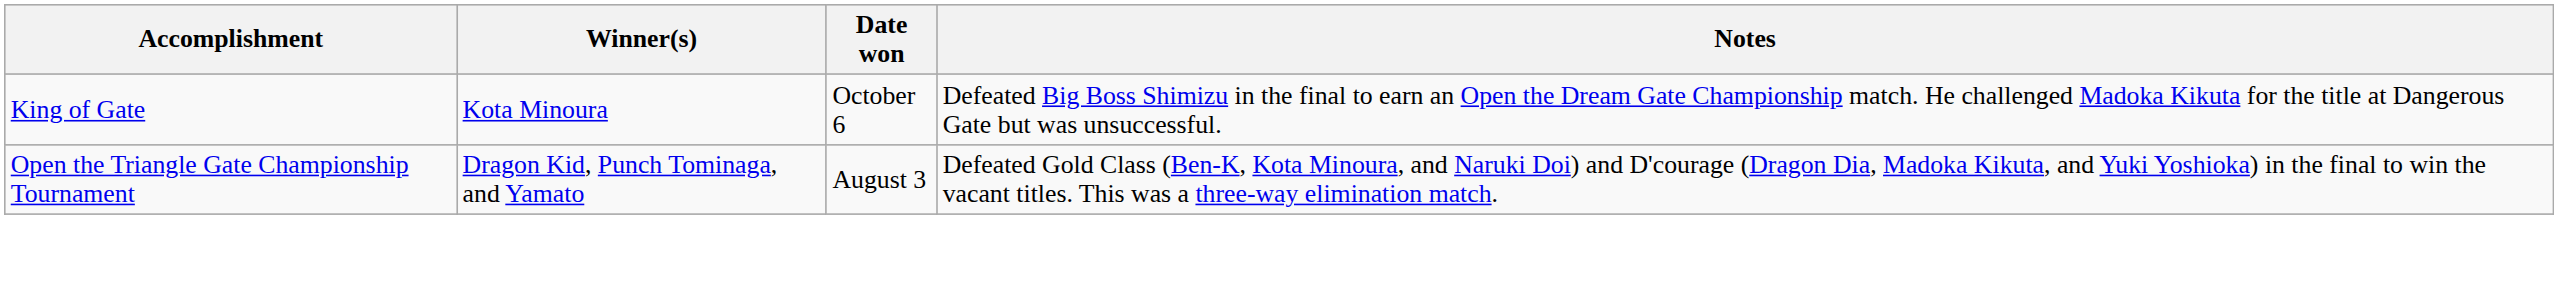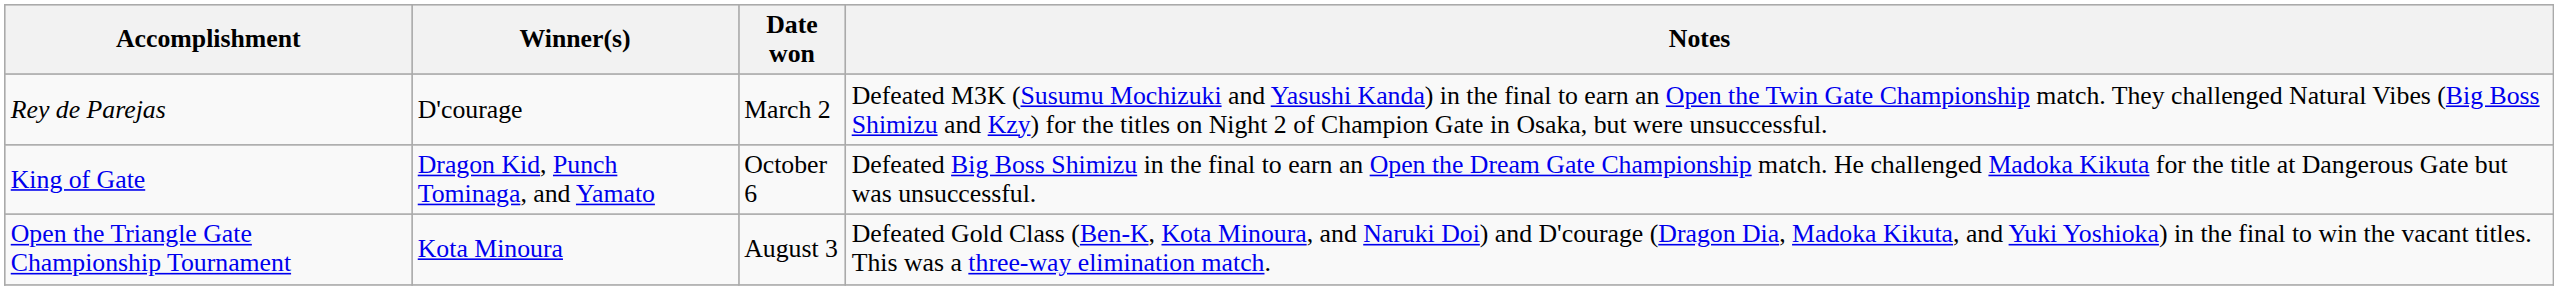 <table class="wikitable" style="width:100%;">
 <tr>
 <th>Accomplishment</th>
 <th>Winner(s)</th>
 <th>Date won</th>
 <th>Notes</th>
 </tr>
 <tr>
+<td><em>Rey de Parejas</em></td>
+<td>D'courage<br></td>
+<td>March 2</td>
+<td>Defeated M3K (<a href='#'>Susumu Mochizuki</a> and <a href='#'>Yasushi Kanda</a>) in the final to earn an <a href='#'>Open the Twin Gate Championship</a> match. They challenged Natural Vibes (<a href='#'>Big Boss Shimizu</a> and <a href='#'>Kzy</a>) for the titles on Night 2 of Champion Gate in Osaka, but were unsuccessful.</td>
+</tr>
+<tr>
 <td><a href='#'>King of Gate</a></td>
-<td><a href='#'>Kota Minoura</a></td>
+<td><a href='#'>Dragon Kid</a>, <a href='#'>Punch Tominaga</a>, and <a href='#'>Yamato</a></td>
 <td>October 6</td>
 <td>Defeated <a href='#'>Big Boss Shimizu</a> in the final to earn an <a href='#'>Open the Dream Gate Championship</a> match. He challenged <a href='#'>Madoka Kikuta</a> for the title at Dangerous Gate but was unsuccessful.</td>
 </tr>
 <tr>
 <td><a href='#'>Open the Triangle Gate Championship Tournament</a></td>
-<td><a href='#'>Dragon Kid</a>, <a href='#'>Punch Tominaga</a>, and <a href='#'>Yamato</a></td>
+<td><a href='#'>Kota Minoura</a></td>
 <td>August 3</td>
 <td>Defeated Gold Class (<a href='#'>Ben-K</a>, <a href='#'>Kota Minoura</a>, and <a href='#'>Naruki Doi</a>) and D'courage (<a href='#'>Dragon Dia</a>, <a href='#'>Madoka Kikuta</a>, and <a href='#'>Yuki Yoshioka</a>) in the final to win the vacant titles. This was a <a href='#'>three-way elimination match</a>.</td>
 </tr>
 </table>
